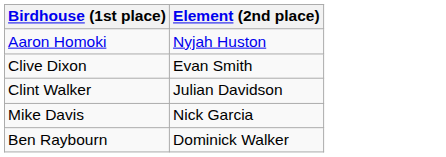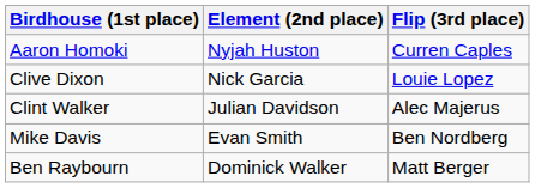 <table class="wikitable">
 <tr>
 <th><a href='#'>Birdhouse</a> (1st place)</th>
 <th><a href='#'>Element</a> (2nd place)</th>
+<th><a href='#'>Flip</a> (3rd place)</th>
 </tr>
 <tr>
 <td><a href='#'>Aaron Homoki</a></td>
 <td><a href='#'>Nyjah Huston</a></td>
+<td><a href='#'>Curren Caples</a></td>
 </tr>
 <tr>
 <td>Clive Dixon</td>
-<td>Evan Smith</td>
+<td>Nick Garcia</td>
+<td><a href='#'>Louie Lopez</a></td>
 </tr>
 <tr>
 <td>Clint Walker</td>
 <td>Julian Davidson</td>
+<td>Alec Majerus</td>
 </tr>
 <tr>
 <td>Mike Davis</td>
-<td>Nick Garcia</td>
+<td>Evan Smith</td>
+<td>Ben Nordberg</td>
 </tr>
 <tr>
 <td>Ben Raybourn</td>
 <td>Dominick Walker</td>
+<td>Matt Berger</td>
 </tr>
 </table>
